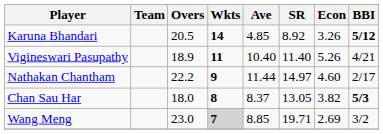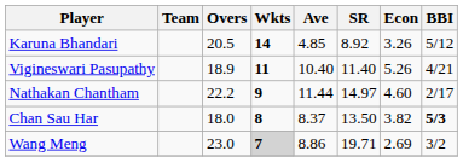 <table class="wikitable sortable">
 <tr>
 <th>Player</th>
 <th>Team</th>
 <th>Overs</th>
 <th>Wkts</th>
 <th>Ave</th>
 <th>SR</th>
 <th>Econ</th>
 <th>BBI</th>
 </tr>
 <tr>
 <td><a href='#'>Karuna Bhandari</a></td>
 <td></td>
 <td>20.5</td>
 <td><strong>14</strong></td>
 <td>4.85</td>
 <td>8.92</td>
 <td>3.26</td>
-<td><strong>5/12</strong></td>
+<td>5/12</td>
 </tr>
 <tr>
 <td><a href='#'>Vigineswari Pasupathy</a></td>
 <td></td>
 <td>18.9</td>
 <td><strong>11</strong></td>
 <td>10.40</td>
 <td>11.40</td>
 <td>5.26</td>
 <td>4/21</td>
 </tr>
 <tr>
 <td><a href='#'>Nathakan Chantham</a></td>
 <td></td>
 <td>22.2</td>
 <td><strong>9</strong></td>
 <td>11.44</td>
 <td>14.97</td>
 <td>4.60</td>
 <td>2/17</td>
 </tr>
 <tr>
 <td><a href='#'>Chan Sau Har</a></td>
 <td></td>
 <td>18.0</td>
 <td><strong>8</strong></td>
 <td>8.37</td>
-<td>13.05</td>
+<td>13.50</td>
 <td>3.82</td>
 <td><strong>5/3</strong></td>
 </tr>
 <tr>
 <td><a href='#'>Wang Meng</a></td>
 <td></td>
 <td>23.0</td>
 <td style="background: lightgrey;"><strong>7</strong></td>
-<td>8.85</td>
+<td>8.86</td>
 <td>19.71</td>
 <td>2.69</td>
 <td>3/2</td>
 </tr>
 <tr>
 </tr>
 </table>
